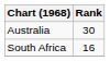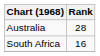 <table class="wikitable">
 <tr>
 <th>Chart (1968)</th>
 <th style="text-align:center;">Rank</th>
 </tr>
 <tr>
 <td>Australia</td>
-<td style="text-align:center;">30</td>
+<td style="text-align:center;">28</td>
 </tr>
 <tr>
 <td>South Africa</td>
 <td style="text-align:center;">16</td>
 </tr>
 <tr>
 </tr>
 </table>
